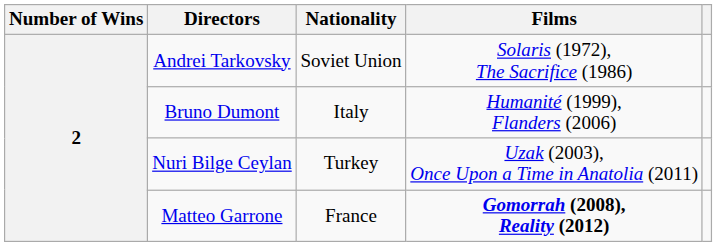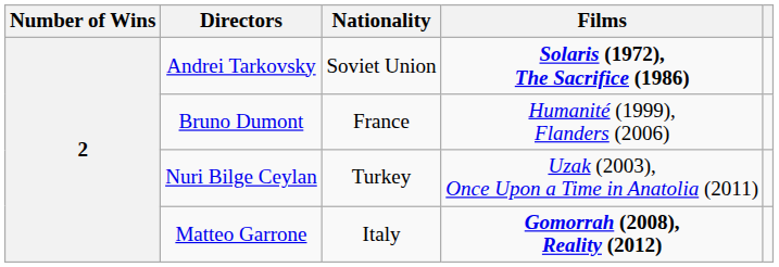 <table class="wikitable" style="text-align:center;">
 <tr>
 <th scope="col">Number of Wins</th>
 <th scope="col">Directors</th>
 <th scope="col">Nationality</th>
 <th scope="col">Films</th>
 <th scope="col" class="unsortable"></th>
 </tr>
 <tr>
 <th rowspan="4">2</th>
 <td><a href='#'>Andrei Tarkovsky</a></td>
 <td>Soviet Union</td>
-<td><em><a href='#'>Solaris</a></em> (1972), <br> <em><a href='#'>The Sacrifice</a></em> (1986)</td>
+<td><strong><em><a href='#'>Solaris</a></em> (1972), <br> <em><a href='#'>The Sacrifice</a></em> (1986)</strong></td>
 <td></td>
 </tr>
 <tr>
 <td><a href='#'>Bruno Dumont</a></td>
-<td>Italy</td>
+<td>France</td>
 <td><em><a href='#'>Humanité</a></em> (1999), <br> <em><a href='#'>Flanders</a></em> (2006)</td>
 <td></td>
 </tr>
 <tr>
 <td><a href='#'>Nuri Bilge Ceylan</a></td>
 <td>Turkey</td>
 <td><em><a href='#'>Uzak</a></em> (2003), <br> <em><a href='#'>Once Upon a Time in Anatolia</a></em> (2011)</td>
 <td></td>
 </tr>
 <tr>
 <td><a href='#'>Matteo Garrone</a></td>
-<td>France</td>
+<td>Italy</td>
 <td><strong><em><a href='#'>Gomorrah</a></em> (2008), <br> <em><a href='#'>Reality</a></em> (2012)</strong></td>
 <td></td>
 </tr>
 </table>
